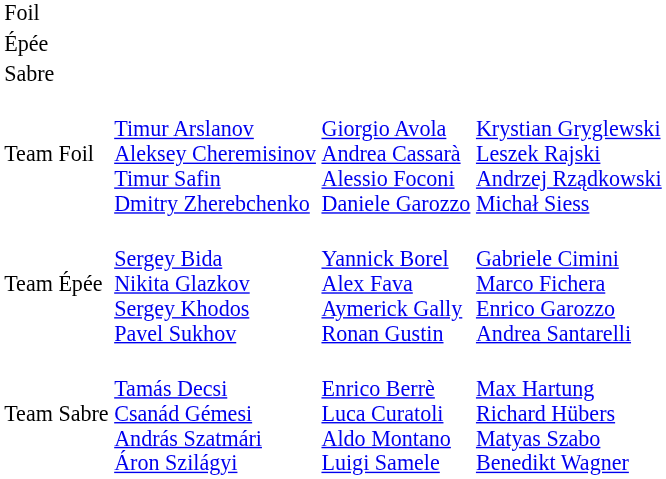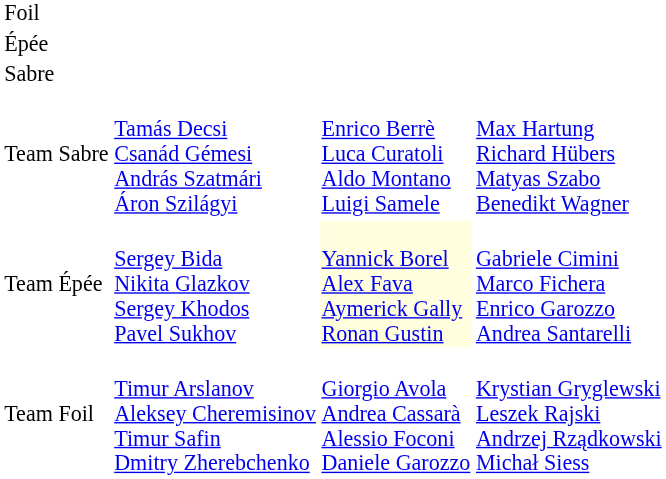 <table>
 <tr>
 <td rowspan=2>Foil</td>
 <td rowspan=2></td>
 <td rowspan=2></td>
 <td></td>
 </tr>
 <tr>
 <td></td>
 </tr>
 <tr>
 <td rowspan=2>Épée</td>
 <td rowspan=2></td>
 <td rowspan=2></td>
 <td></td>
 </tr>
 <tr>
 <td></td>
 </tr>
 <tr>
 <td rowspan=2>Sabre</td>
 <td rowspan=2></td>
 <td rowspan=2></td>
 <td></td>
 </tr>
 <tr>
 <td></td>
 </tr>
 <tr>
+<td>Team Sabre</td>
+<td><br><a href='#'>Tamás Decsi</a><br><a href='#'>Csanád Gémesi</a><br><a href='#'>András Szatmári</a><br><a href='#'>Áron Szilágyi</a></td>
+<td><br><a href='#'>Enrico Berrè</a><br><a href='#'>Luca Curatoli</a><br><a href='#'>Aldo Montano</a><br><a href='#'>Luigi Samele</a></td>
+<td><br><a href='#'>Max Hartung</a><br><a href='#'>Richard Hübers</a><br><a href='#'>Matyas Szabo</a><br><a href='#'>Benedikt Wagner</a></td>
+</tr>
+<tr>
+<td>Team Épée</td>
+<td><br><a href='#'>Sergey Bida</a><br><a href='#'>Nikita Glazkov</a><br><a href='#'>Sergey Khodos</a><br><a href='#'>Pavel Sukhov</a></td>
+<td style="background: lightyellow;"><br><a href='#'>Yannick Borel</a><br><a href='#'>Alex Fava</a><br><a href='#'>Aymerick Gally</a><br><a href='#'>Ronan Gustin</a></td>
+<td><br><a href='#'>Gabriele Cimini</a><br><a href='#'>Marco Fichera</a><br><a href='#'>Enrico Garozzo</a><br><a href='#'>Andrea Santarelli</a></td>
+</tr>
+<tr>
 <td>Team Foil</td>
 <td><br><a href='#'>Timur Arslanov</a><br><a href='#'>Aleksey Cheremisinov</a><br><a href='#'>Timur Safin</a><br><a href='#'>Dmitry Zherebchenko</a></td>
 <td><br><a href='#'>Giorgio Avola</a><br><a href='#'>Andrea Cassarà</a><br><a href='#'>Alessio Foconi</a><br><a href='#'>Daniele Garozzo</a></td>
 <td><br><a href='#'>Krystian Gryglewski</a><br><a href='#'>Leszek Rajski</a><br><a href='#'>Andrzej Rządkowski</a><br><a href='#'>Michał Siess</a></td>
 </tr>
-<tr>
-<td>Team Épée</td>
-<td><br><a href='#'>Sergey Bida</a><br><a href='#'>Nikita Glazkov</a><br><a href='#'>Sergey Khodos</a><br><a href='#'>Pavel Sukhov</a></td>
-<td><br><a href='#'>Yannick Borel</a><br><a href='#'>Alex Fava</a><br><a href='#'>Aymerick Gally</a><br><a href='#'>Ronan Gustin</a></td>
-<td><br><a href='#'>Gabriele Cimini</a><br><a href='#'>Marco Fichera</a><br><a href='#'>Enrico Garozzo</a><br><a href='#'>Andrea Santarelli</a></td>
-</tr>
-<tr>
-<td>Team Sabre</td>
-<td><br><a href='#'>Tamás Decsi</a><br><a href='#'>Csanád Gémesi</a><br><a href='#'>András Szatmári</a><br><a href='#'>Áron Szilágyi</a></td>
-<td><br><a href='#'>Enrico Berrè</a><br><a href='#'>Luca Curatoli</a><br><a href='#'>Aldo Montano</a><br><a href='#'>Luigi Samele</a></td>
-<td><br><a href='#'>Max Hartung</a><br><a href='#'>Richard Hübers</a><br><a href='#'>Matyas Szabo</a><br><a href='#'>Benedikt Wagner</a></td>
-</tr>
 </table>
